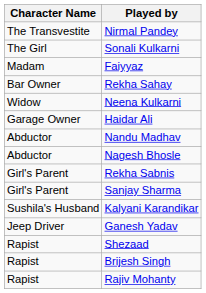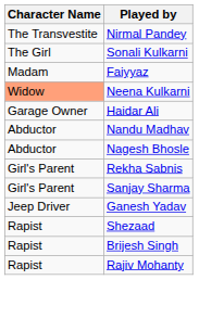 <table class="wikitable">
 <tr>
 <th>Character Name</th>
 <th>Played by</th>
 </tr>
 <tr>
 <td>The Transvestite</td>
 <td><a href='#'>Nirmal Pandey</a></td>
 </tr>
 <tr>
 <td>The Girl</td>
 <td><a href='#'>Sonali Kulkarni</a></td>
 </tr>
 <tr>
 <td>Madam</td>
 <td><a href='#'>Faiyyaz</a></td>
 </tr>
 <tr>
-<td>Bar Owner</td>
-<td><a href='#'>Rekha Sahay</a></td>
-</tr>
-<tr>
-<td>Widow</td>
+<td style="background: lightsalmon;">Widow</td>
 <td><a href='#'>Neena Kulkarni</a></td>
 </tr>
 <tr>
 <td>Garage Owner</td>
 <td><a href='#'>Haidar Ali</a></td>
 </tr>
 <tr>
 <td>Abductor</td>
 <td><a href='#'>Nandu Madhav</a></td>
 </tr>
 <tr>
 <td>Abductor</td>
 <td><a href='#'>Nagesh Bhosle</a></td>
 </tr>
 <tr>
 <td>Girl's Parent</td>
 <td><a href='#'>Rekha Sabnis</a></td>
 </tr>
 <tr>
 <td>Girl's Parent</td>
 <td><a href='#'>Sanjay Sharma</a></td>
 </tr>
 <tr>
-<td>Sushila's Husband</td>
-<td><a href='#'>Kalyani Karandikar</a></td>
-</tr>
-<tr>
 <td>Jeep Driver</td>
 <td><a href='#'>Ganesh Yadav</a></td>
 </tr>
 <tr>
 <td>Rapist</td>
 <td><a href='#'>Shezaad</a></td>
 </tr>
 <tr>
 <td>Rapist</td>
 <td><a href='#'>Brijesh Singh</a></td>
 </tr>
 <tr>
 <td>Rapist</td>
 <td><a href='#'>Rajiv Mohanty</a></td>
 </tr>
 </table>
